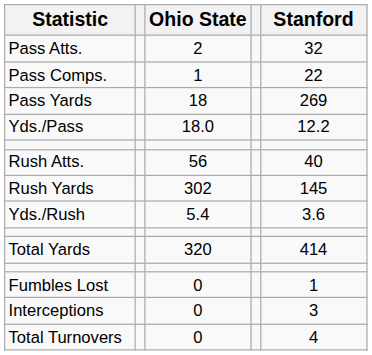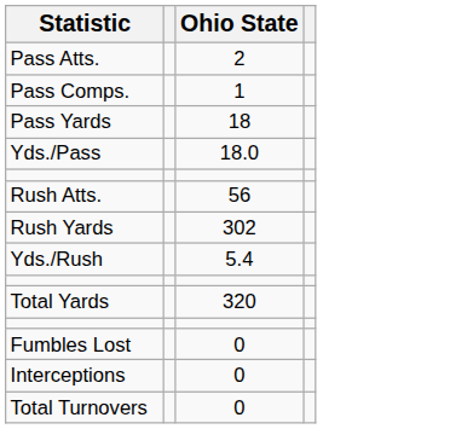 <table class="wikitable">
 <tr>
 <th scope="col" align="left" width="100px">Statistic</th>
 <th></th>
 <th scope="col" text-align="center" width="80px">Ohio State</th>
 <th></th>
-<th scope="col" text-align="center" width="80px">Stanford</th>
 </tr>
 <tr>
 <td style="font-size:85%;">Pass Atts.</td>
 <td></td>
 <td style="text-align: center; font-size:85%;">2</td>
 <td></td>
-<td style="text-align: center; font-size:85%;">32</td>
 </tr>
 <tr>
 <td style="font-size:85%;">Pass Comps.</td>
 <td></td>
 <td style="text-align: center; font-size:85%;">1</td>
 <td></td>
-<td style="text-align: center; font-size:85%;">22</td>
 </tr>
 <tr>
 <td style="font-size:85%;">Pass Yards</td>
 <td></td>
 <td style="text-align: center; font-size:85%;">18</td>
 <td></td>
-<td style="text-align: center; font-size:85%;">269</td>
 </tr>
 <tr>
 <td style="font-size:85%;">Yds./Pass</td>
 <td></td>
 <td style="text-align: center; font-size:85%;">18.0</td>
 <td></td>
-<td style="text-align: center; font-size:85%;">12.2</td>
 </tr>
 <tr>
-<td></td>
 <td></td>
 <td></td>
 <td></td>
 <td></td>
 </tr>
 <tr>
 <td style="font-size:85%;">Rush Atts.</td>
 <td></td>
 <td style="text-align: center; font-size:85%;">56</td>
 <td></td>
-<td style="text-align: center; font-size:85%;">40</td>
 </tr>
 <tr>
 <td style="font-size:85%;">Rush Yards</td>
 <td></td>
 <td style="text-align: center; font-size:85%;">302</td>
 <td></td>
-<td style="text-align: center; font-size:85%;">145</td>
 </tr>
 <tr>
 <td style="font-size:85%;">Yds./Rush</td>
 <td></td>
 <td style="text-align: center; font-size:85%;">5.4</td>
 <td></td>
-<td style="text-align: center; font-size:85%;">3.6</td>
 </tr>
 <tr>
-<td></td>
 <td></td>
 <td></td>
 <td></td>
 <td></td>
 </tr>
 <tr>
 <td style="font-size:85%;">Total Yards</td>
 <td></td>
 <td style="text-align: center; font-size:85%;">320</td>
 <td></td>
-<td style="text-align: center; font-size:85%;">414</td>
 </tr>
 <tr>
-<td></td>
 <td></td>
 <td></td>
 <td></td>
 <td></td>
 </tr>
 <tr>
 <td style="font-size:85%;">Fumbles Lost</td>
 <td></td>
 <td style="text-align: center; font-size:85%;">0</td>
 <td></td>
-<td style="text-align: center; font-size:85%;">1</td>
 </tr>
 <tr>
 <td style="font-size:85%;">Interceptions</td>
 <td></td>
 <td style="text-align: center; font-size:85%;">0</td>
 <td></td>
-<td style="text-align: center; font-size:85%;">3</td>
 </tr>
 <tr>
 <td style="font-size:85%;">Total Turnovers</td>
 <td></td>
 <td style="text-align: center; font-size:85%;">0</td>
 <td></td>
-<td style="text-align: center; font-size:85%;">4</td>
 </tr>
 </table>
